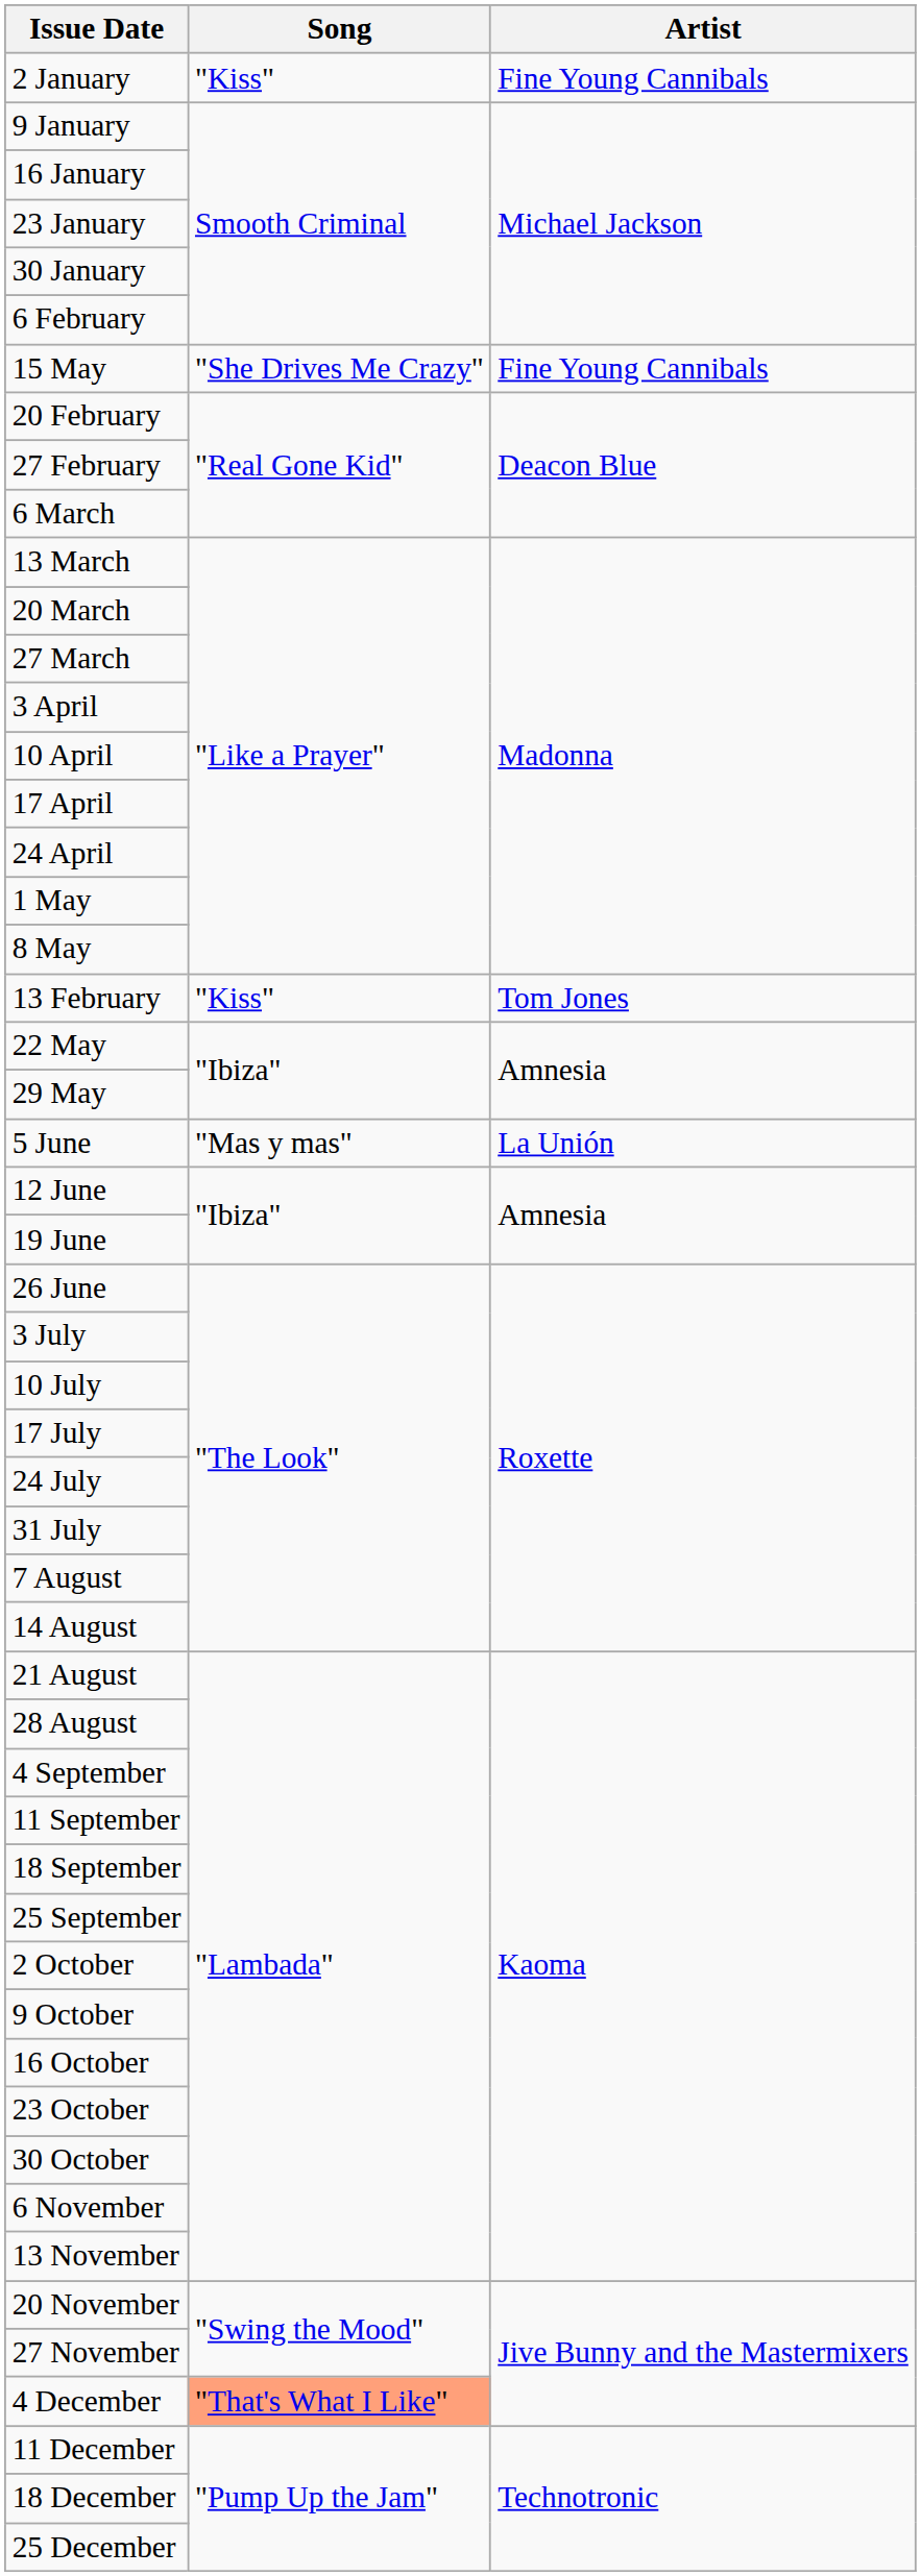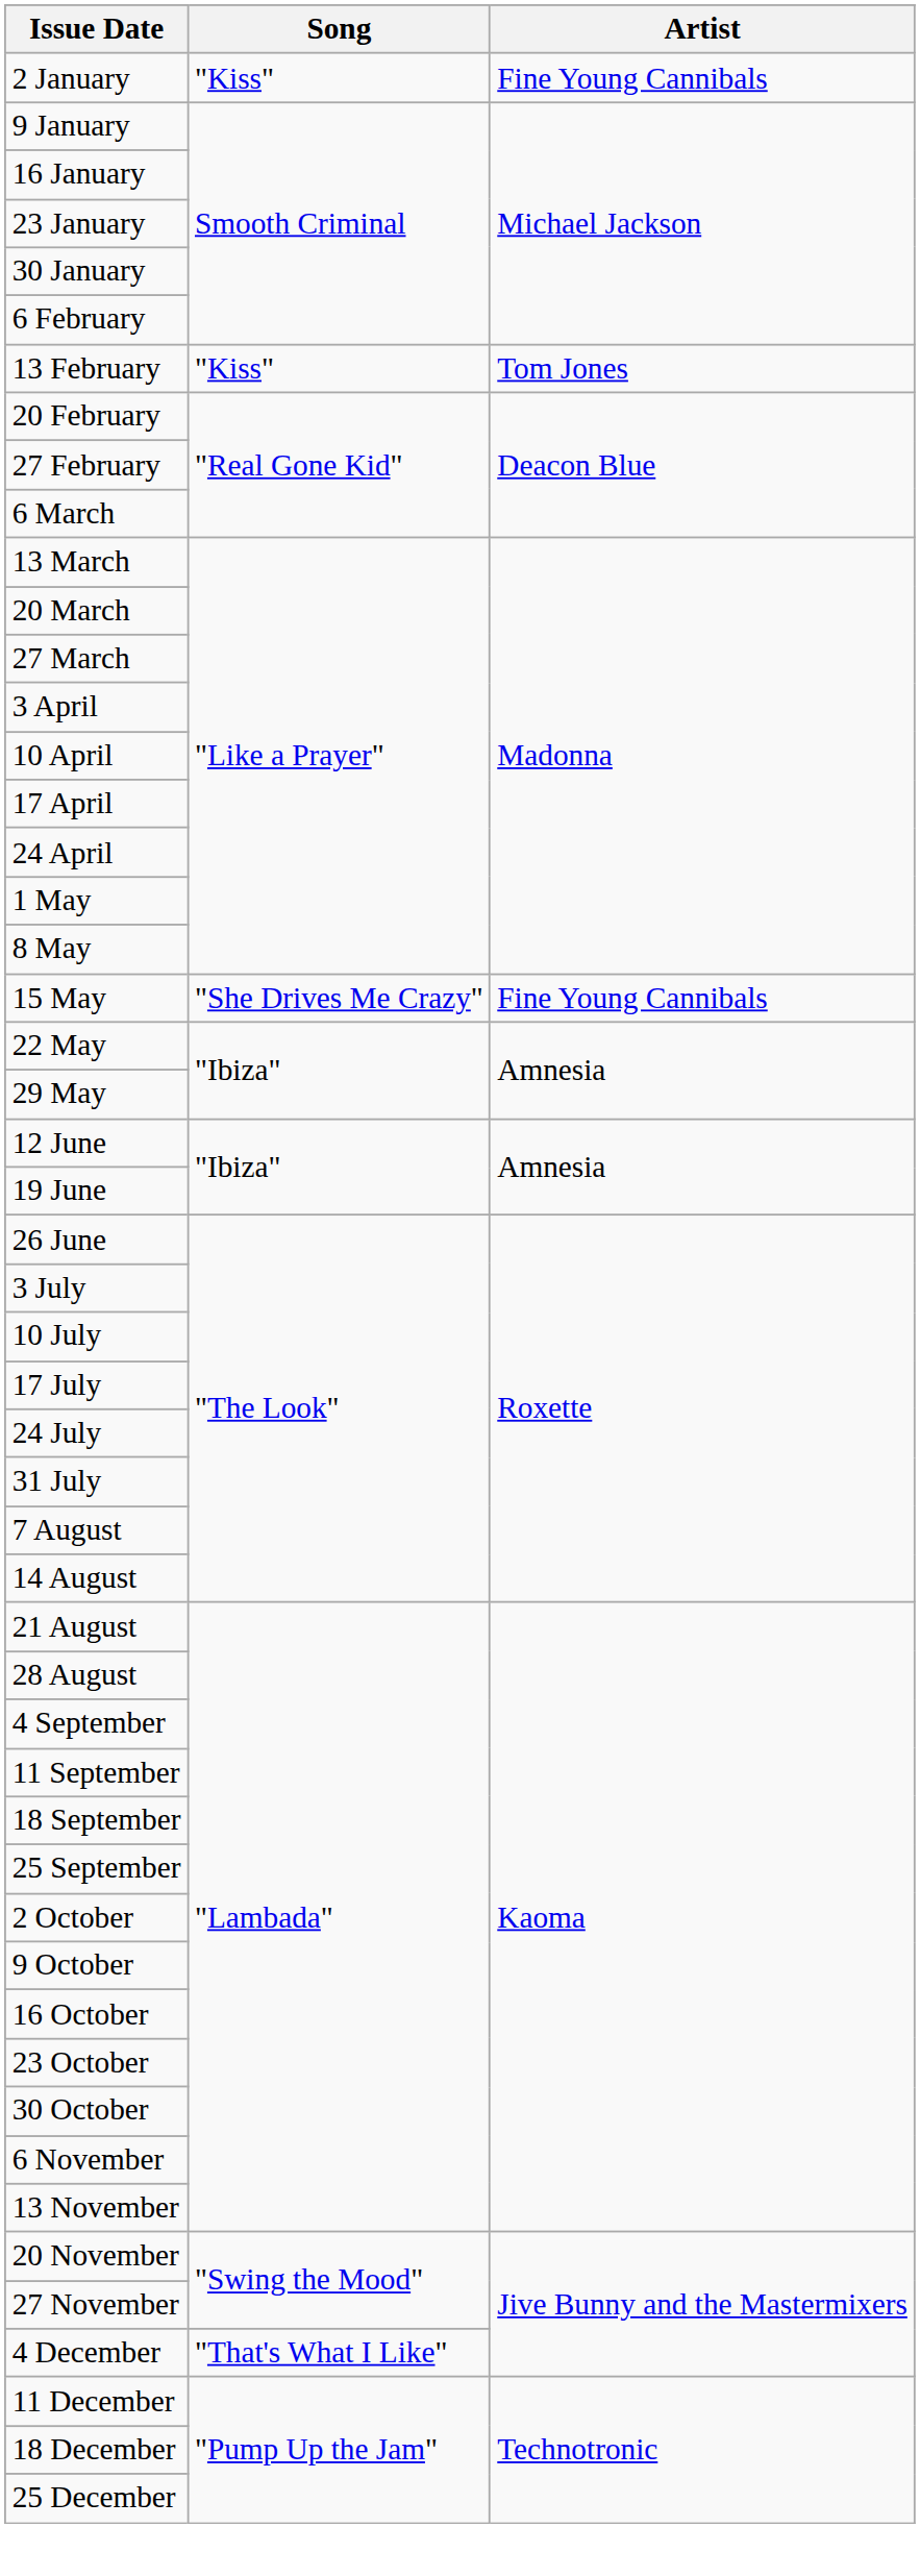 <table class="wikitable">
 <tr>
 <th>Issue Date</th>
 <th>Song</th>
 <th>Artist</th>
 </tr>
 <tr>
 <td>2 January</td>
 <td>"<a href='#'>Kiss</a>"</td>
 <td><a href='#'>Fine Young Cannibals</a></td>
 </tr>
 <tr>
 <td>9 January</td>
 <td rowspan=5><a href='#'>Smooth Criminal</a></td>
 <td rowspan=5><a href='#'>Michael Jackson</a></td>
 </tr>
 <tr>
 <td>16 January</td>
 </tr>
 <tr>
 <td>23 January</td>
 </tr>
 <tr>
 <td>30 January</td>
 </tr>
 <tr>
 <td>6 February</td>
 </tr>
 <tr>
-<td>15 May</td>
-<td>"<a href='#'>She Drives Me Crazy</a>"</td>
-<td><a href='#'>Fine Young Cannibals</a></td>
+<td>13 February</td>
+<td>"<a href='#'>Kiss</a>"</td>
+<td><a href='#'>Tom Jones</a></td>
 </tr>
 <tr>
 <td>20 February</td>
 <td rowspan=3>"<a href='#'>Real Gone Kid</a>"</td>
 <td rowspan=3><a href='#'>Deacon Blue</a></td>
 </tr>
 <tr>
 <td>27 February</td>
 </tr>
 <tr>
 <td>6 March</td>
 </tr>
 <tr>
 <td>13 March</td>
 <td rowspan=9>"<a href='#'>Like a Prayer</a>"</td>
 <td rowspan=9><a href='#'>Madonna</a></td>
 </tr>
 <tr>
 <td>20 March</td>
 </tr>
 <tr>
 <td>27 March</td>
 </tr>
 <tr>
 <td>3 April</td>
 </tr>
 <tr>
 <td>10 April</td>
 </tr>
 <tr>
 <td>17 April</td>
 </tr>
 <tr>
 <td>24 April</td>
 </tr>
 <tr>
 <td>1 May</td>
 </tr>
 <tr>
 <td>8 May</td>
 </tr>
 <tr>
-<td>13 February</td>
-<td>"<a href='#'>Kiss</a>"</td>
-<td><a href='#'>Tom Jones</a></td>
+<td>15 May</td>
+<td>"<a href='#'>She Drives Me Crazy</a>"</td>
+<td><a href='#'>Fine Young Cannibals</a></td>
 </tr>
 <tr>
 <td>22 May</td>
 <td rowspan=2>"Ibiza"</td>
 <td rowspan=2>Amnesia</td>
 </tr>
 <tr>
 <td>29 May</td>
-</tr>
-<tr>
-<td>5 June</td>
-<td>"Mas y mas"</td>
-<td><a href='#'>La Unión</a></td>
 </tr>
 <tr>
 <td>12 June</td>
 <td rowspan=2>"Ibiza"</td>
 <td rowspan=2>Amnesia</td>
 </tr>
 <tr>
 <td>19 June</td>
 </tr>
 <tr>
 <td>26 June</td>
 <td rowspan=8>"<a href='#'>The Look</a>"</td>
 <td rowspan=8><a href='#'>Roxette</a></td>
 </tr>
 <tr>
 <td>3 July</td>
 </tr>
 <tr>
 <td>10 July</td>
 </tr>
 <tr>
 <td>17 July</td>
 </tr>
 <tr>
 <td>24 July</td>
 </tr>
 <tr>
 <td>31 July</td>
 </tr>
 <tr>
 <td>7 August</td>
 </tr>
 <tr>
 <td>14 August</td>
 </tr>
 <tr>
 <td>21 August</td>
 <td rowspan=13>"<a href='#'>Lambada</a>"</td>
 <td rowspan=13><a href='#'>Kaoma</a></td>
 </tr>
 <tr>
 <td>28 August</td>
 </tr>
 <tr>
 <td>4 September</td>
 </tr>
 <tr>
 <td>11 September</td>
 </tr>
 <tr>
 <td>18 September</td>
 </tr>
 <tr>
 <td>25 September</td>
 </tr>
 <tr>
 <td>2 October</td>
 </tr>
 <tr>
 <td>9 October</td>
 </tr>
 <tr>
 <td>16 October</td>
 </tr>
 <tr>
 <td>23 October</td>
 </tr>
 <tr>
 <td>30 October</td>
 </tr>
 <tr>
 <td>6 November</td>
 </tr>
 <tr>
 <td>13 November</td>
 </tr>
 <tr>
 <td>20 November</td>
 <td rowspan=2>"<a href='#'>Swing the Mood</a>"</td>
 <td rowspan=3><a href='#'>Jive Bunny and the Mastermixers</a></td>
 </tr>
 <tr>
 <td>27 November</td>
 </tr>
 <tr>
 <td>4 December</td>
-<td style="background: lightsalmon;">"<a href='#'>That's What I Like</a>"</td>
+<td>"<a href='#'>That's What I Like</a>"</td>
 </tr>
 <tr>
 <td>11 December</td>
 <td rowspan=3>"<a href='#'>Pump Up the Jam</a>"</td>
 <td rowspan=3><a href='#'>Technotronic</a></td>
 </tr>
 <tr>
 <td>18 December</td>
 </tr>
 <tr>
 <td>25 December</td>
 </tr>
 </table>
